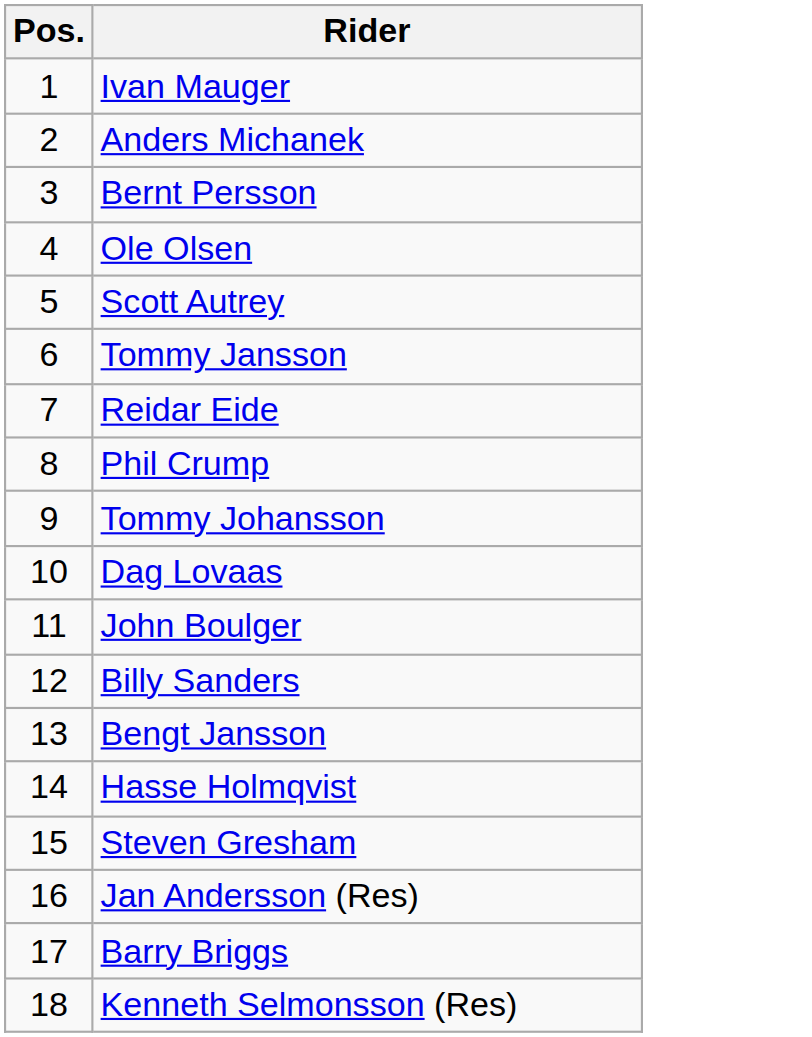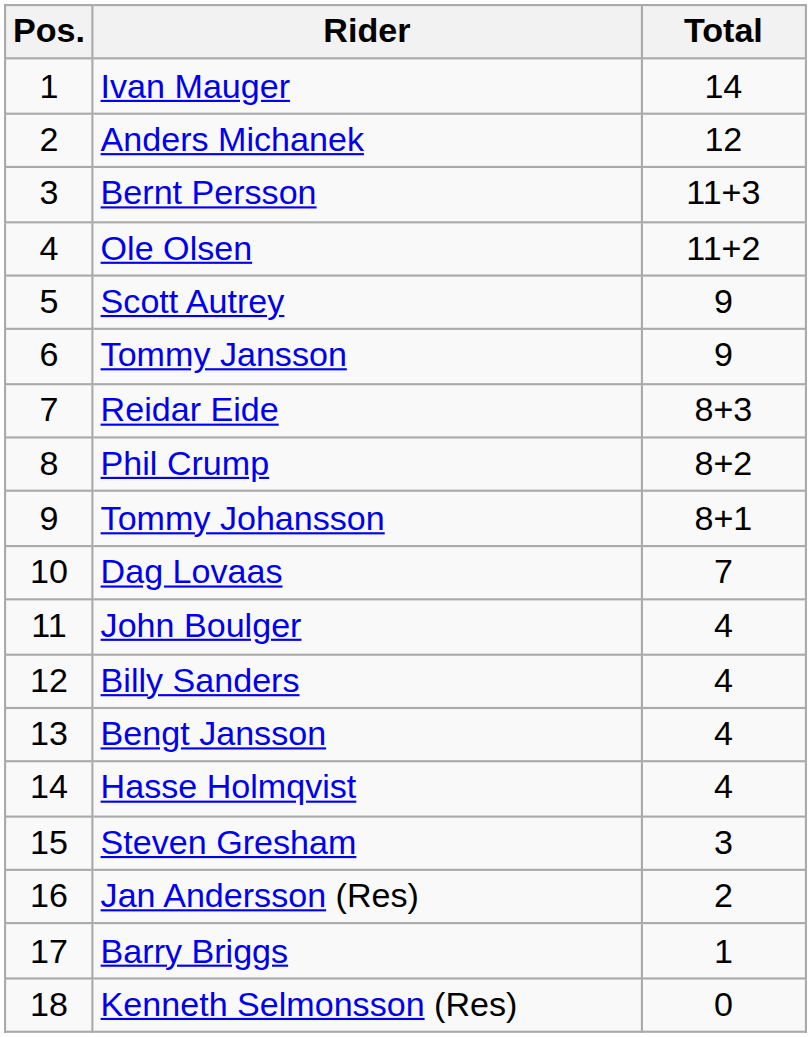 <table class=wikitable>
 <tr>
 <th width=25px>Pos.</th>
 <th width=250px>Rider</th>
+<th width=70px>Total</th>
 </tr>
 <tr align=center >
 <td>1</td>
 <td align=left> <a href='#'>Ivan Mauger</a></td>
+<td>14</td>
 </tr>
 <tr align=center >
 <td>2</td>
 <td align=left> <a href='#'>Anders Michanek</a></td>
+<td>12</td>
 </tr>
 <tr align=center >
 <td>3</td>
 <td align=left> <a href='#'>Bernt Persson</a></td>
+<td>11+3</td>
 </tr>
 <tr align=center >
 <td>4</td>
 <td align=left> <a href='#'>Ole Olsen</a></td>
+<td>11+2</td>
 </tr>
 <tr align=center >
 <td>5</td>
 <td align=left> <a href='#'>Scott Autrey</a></td>
+<td>9</td>
 </tr>
 <tr align=center >
 <td>6</td>
 <td align=left> <a href='#'>Tommy Jansson</a></td>
+<td>9</td>
 </tr>
 <tr align=center >
 <td>7</td>
 <td align=left> <a href='#'>Reidar Eide</a></td>
+<td>8+3</td>
 </tr>
 <tr align=center >
 <td>8</td>
 <td align=left> <a href='#'>Phil Crump</a></td>
+<td>8+2</td>
 </tr>
 <tr align=center >
 <td>9</td>
 <td align=left> <a href='#'>Tommy Johansson</a></td>
+<td>8+1</td>
 </tr>
 <tr align=center>
 <td>10</td>
 <td align=left> <a href='#'>Dag Lovaas</a></td>
+<td>7</td>
 </tr>
 <tr align=center>
 <td>11</td>
 <td align=left> <a href='#'>John Boulger</a></td>
+<td>4</td>
 </tr>
 <tr align=center>
 <td>12</td>
 <td align=left> <a href='#'>Billy Sanders</a></td>
+<td>4</td>
 </tr>
 <tr align=center>
 <td>13</td>
 <td align=left> <a href='#'>Bengt Jansson</a></td>
+<td>4</td>
 </tr>
 <tr align=center>
 <td>14</td>
 <td align=left> <a href='#'>Hasse Holmqvist</a></td>
+<td>4</td>
 </tr>
 <tr align=center>
 <td>15</td>
 <td align=left> <a href='#'>Steven Gresham</a></td>
+<td>3</td>
 </tr>
 <tr align=center>
 <td>16</td>
 <td align=left> <a href='#'>Jan Andersson</a> (Res)</td>
+<td>2</td>
 </tr>
 <tr align=center>
 <td>17</td>
 <td align=left> <a href='#'>Barry Briggs</a></td>
+<td>1</td>
 </tr>
 <tr align=center>
 <td>18</td>
 <td align=left> <a href='#'>Kenneth Selmonsson</a> (Res)</td>
+<td>0</td>
 </tr>
 </table>
